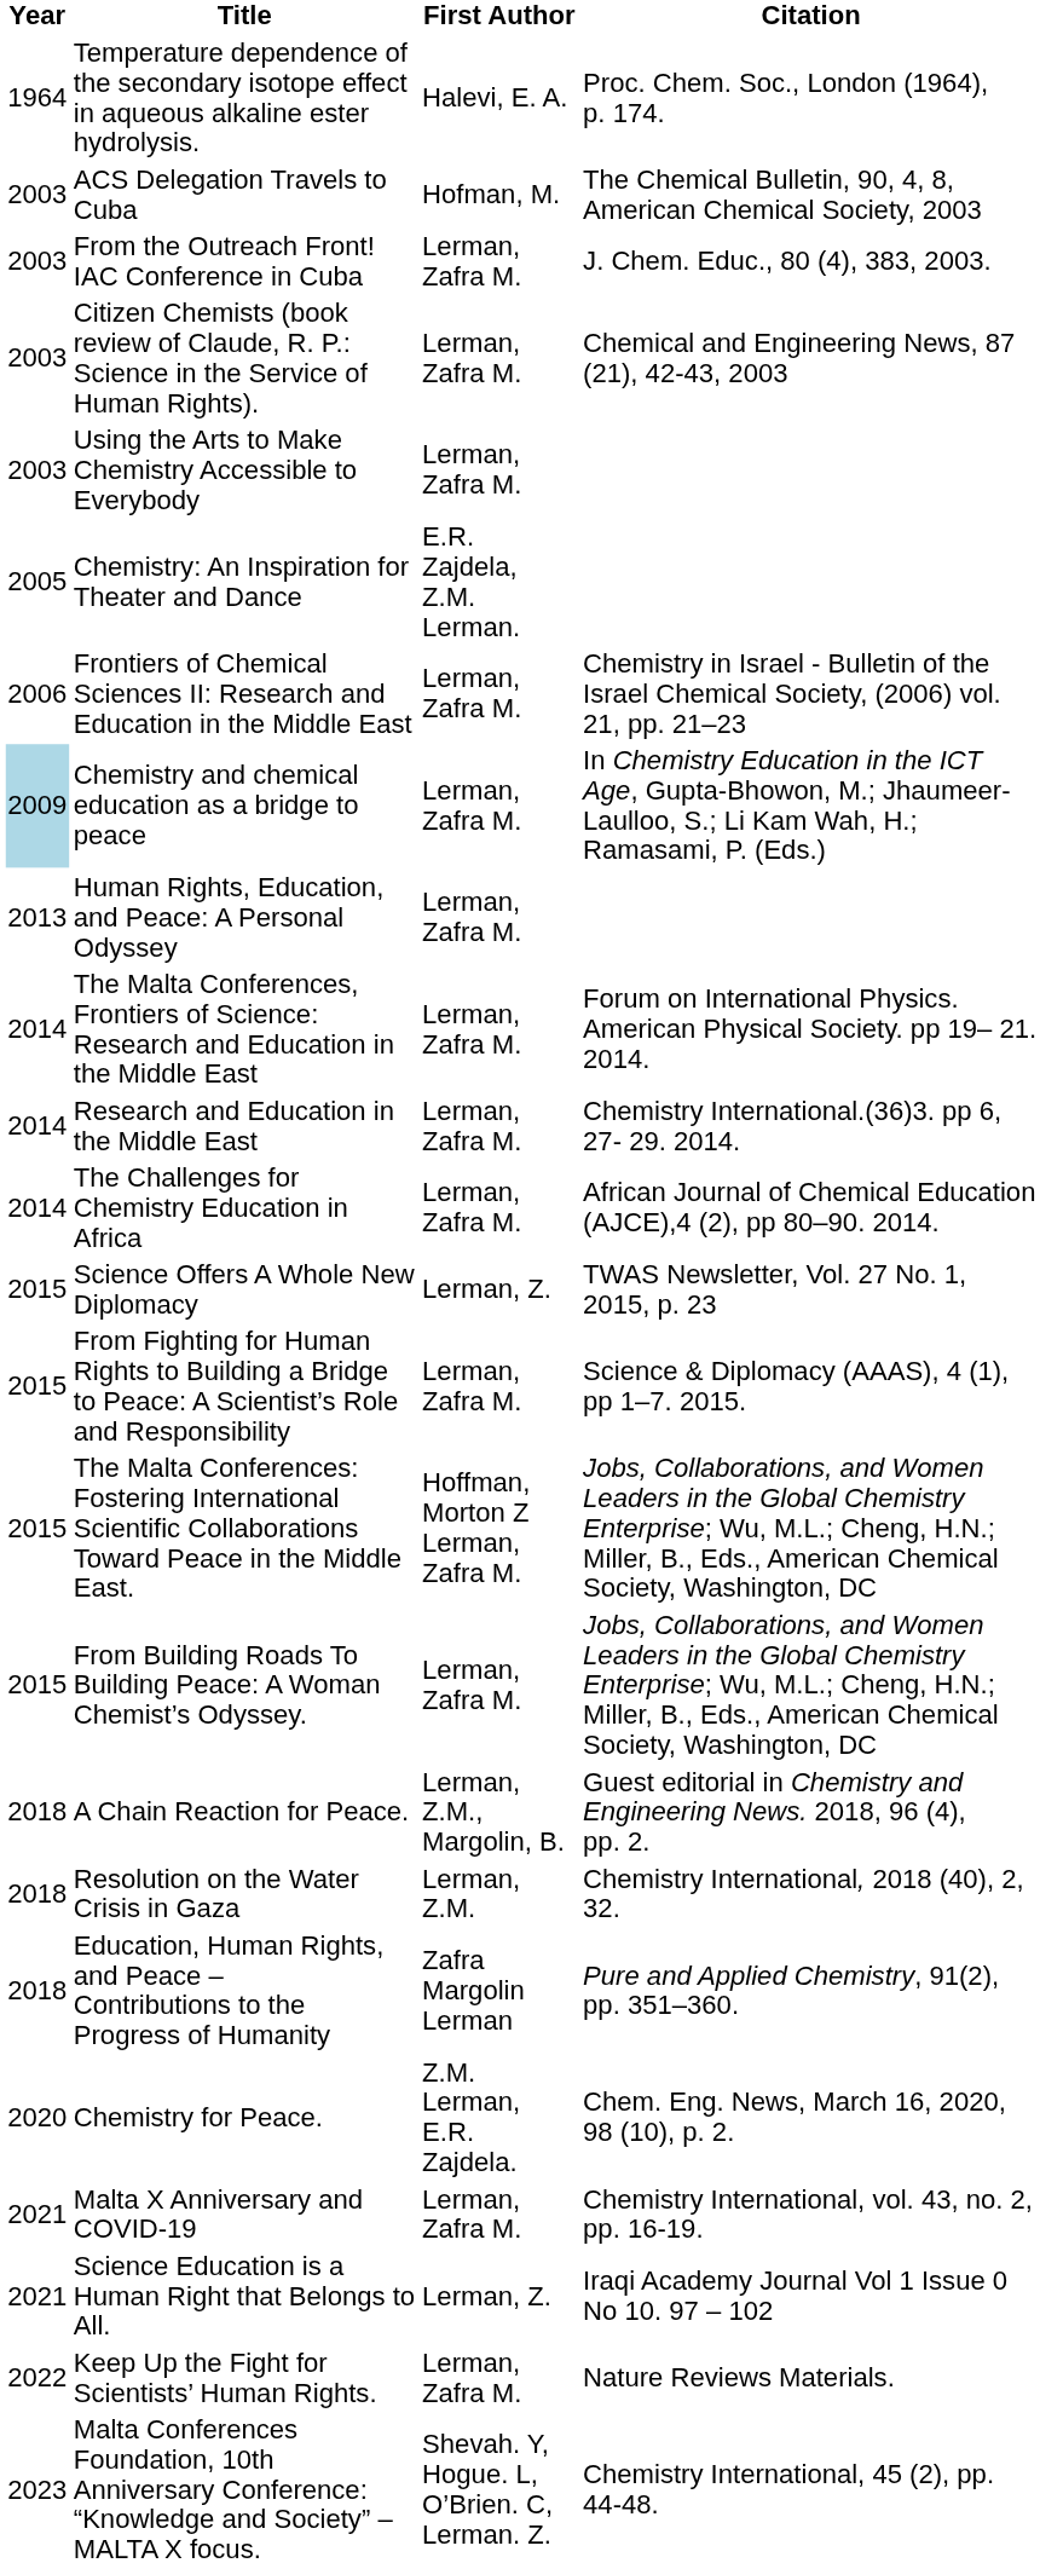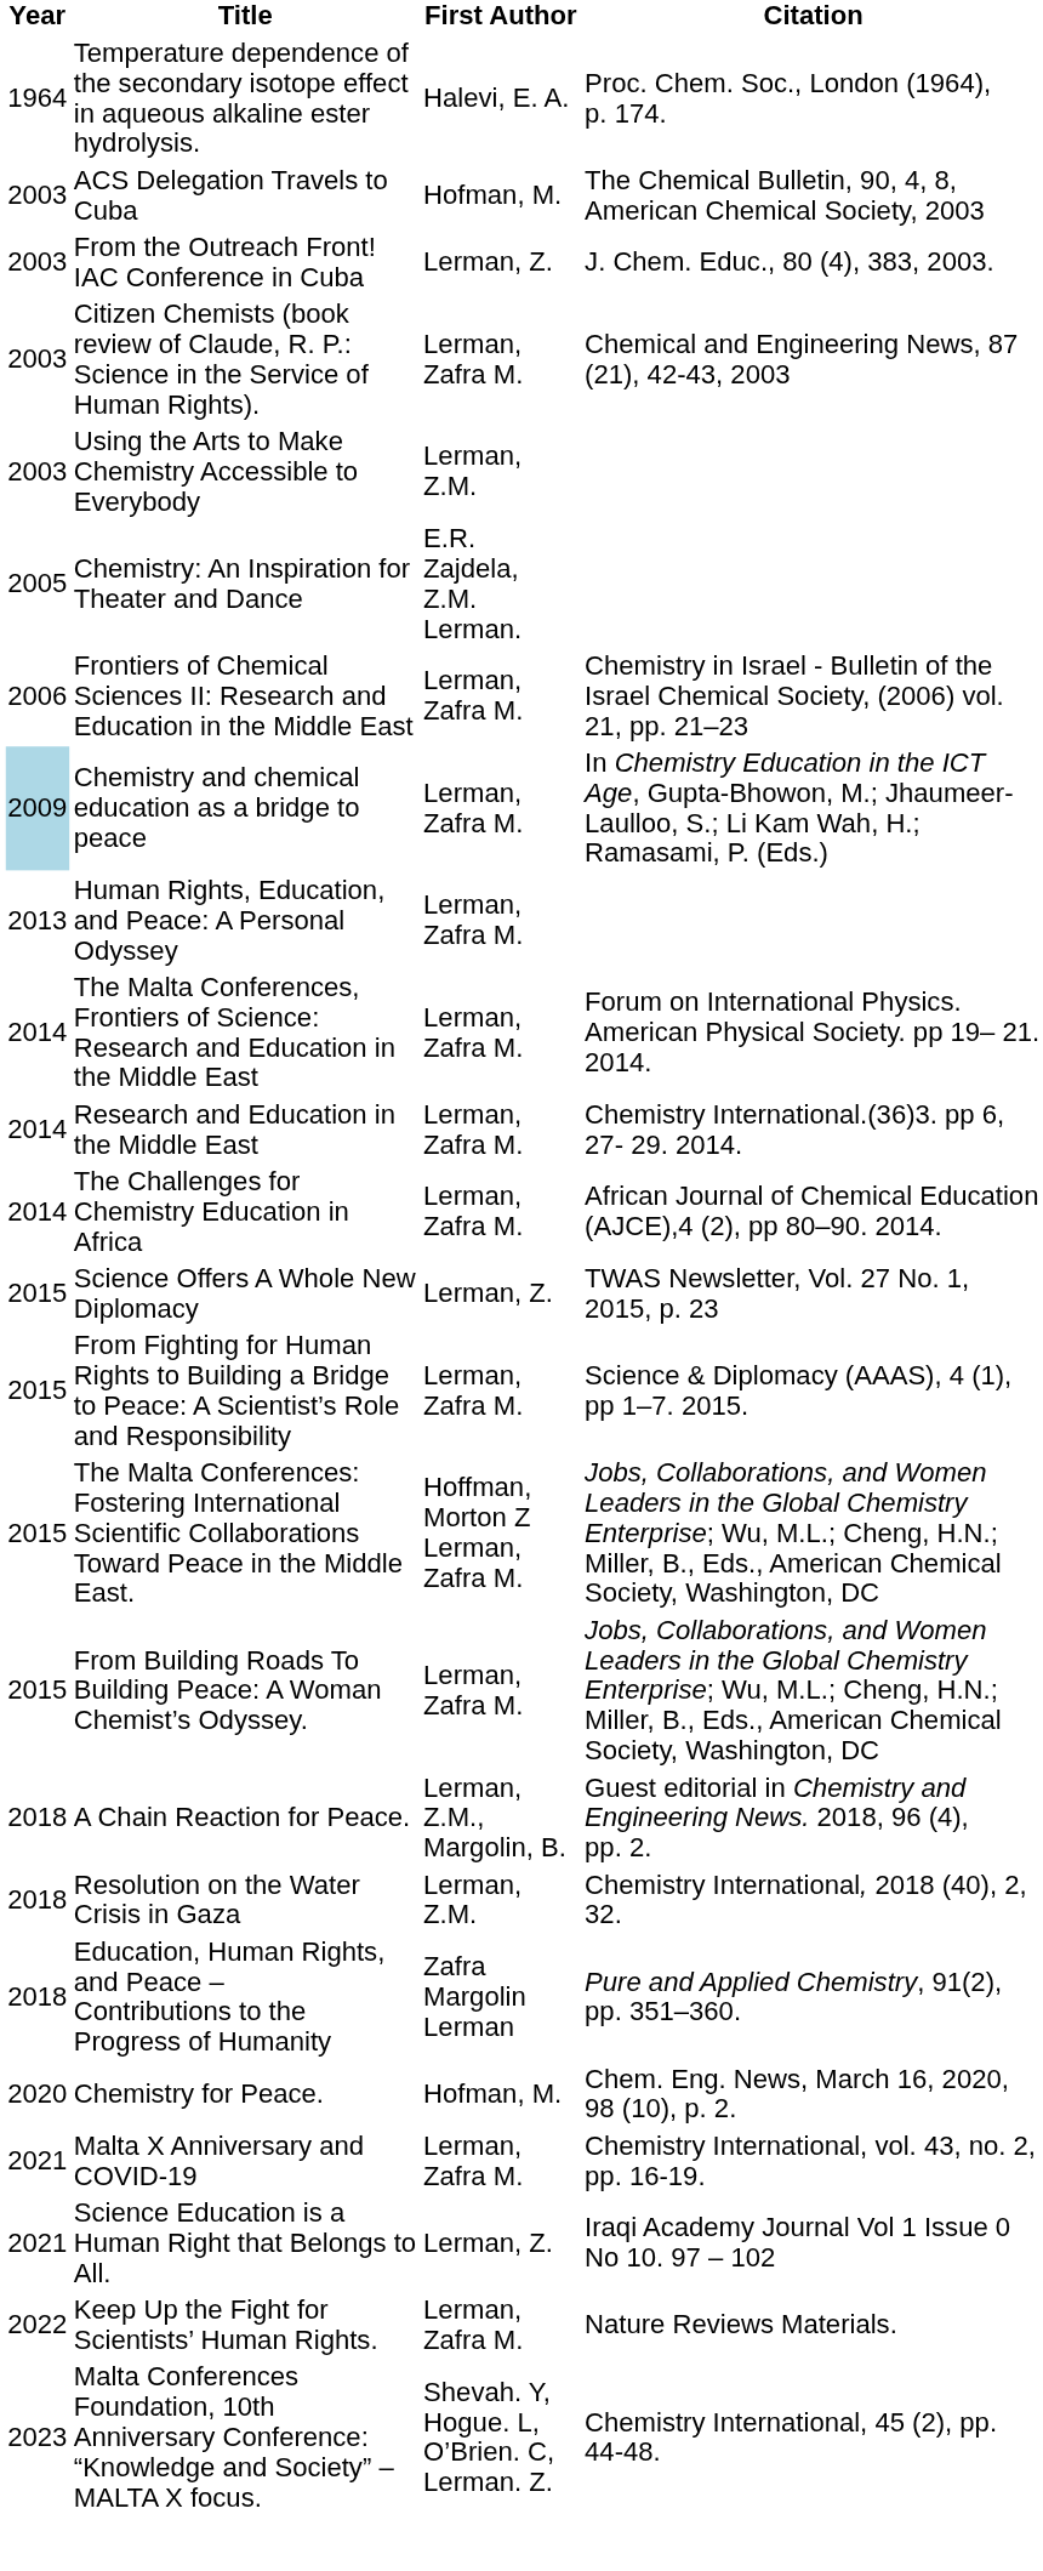 <table class="sortable">
 <tr>
 <th>Year</th>
 <th>Title</th>
 <th>First Author</th>
 <th>Citation</th>
 </tr>
 <tr>
 <td>1964</td>
 <td>Temperature dependence of the secondary isotope effect in aqueous alkaline ester hydrolysis.</td>
 <td>Halevi, E. A.</td>
 <td>Proc. Chem. Soc., London (1964), p. 174.</td>
 </tr>
 <tr>
 <td>2003</td>
 <td>ACS Delegation Travels to Cuba</td>
 <td>Hofman, M.</td>
 <td>The Chemical Bulletin, 90, 4, 8, American Chemical Society, 2003</td>
 </tr>
 <tr>
 <td>2003</td>
 <td>From the Outreach Front! IAC Conference in Cuba</td>
-<td>Lerman, Zafra M.</td>
+<td>Lerman, Z.</td>
 <td>J. Chem. Educ., 80 (4), 383, 2003.</td>
 </tr>
 <tr>
 <td>2003</td>
 <td>Citizen Chemists (book review of Claude, R. P.: Science in the Service of Human Rights).</td>
 <td>Lerman, Zafra M.</td>
 <td>Chemical and Engineering News, 87 (21), 42-43, 2003</td>
 </tr>
 <tr>
 <td>2003</td>
 <td>Using the Arts to Make Chemistry Accessible to Everybody</td>
-<td>Lerman, Zafra M.</td>
+<td>Lerman, Z.M.</td>
 <td></td>
 </tr>
 <tr>
 <td>2005</td>
 <td>Chemistry: An Inspiration for Theater and Dance</td>
 <td>E.R. Zajdela, Z.M. Lerman.</td>
 <td></td>
 </tr>
 <tr>
 <td>2006</td>
 <td>Frontiers of Chemical Sciences II: Research and Education in the Middle East</td>
 <td>Lerman, Zafra M.</td>
 <td>Chemistry in Israel - Bulletin of the Israel Chemical Society, (2006) vol. 21, pp. 21–23</td>
 </tr>
 <tr>
 <td style="background: lightblue;">2009</td>
 <td>Chemistry and chemical education as a bridge to peace</td>
 <td>Lerman, Zafra M.</td>
 <td>In <em>Chemistry Education in the ICT Age</em>, Gupta-Bhowon, M.; Jhaumeer-Laulloo, S.; Li Kam Wah, H.; Ramasami, P. (Eds.)</td>
 </tr>
 <tr>
 <td>2013</td>
 <td>Human Rights, Education, and Peace: A Personal Odyssey</td>
 <td>Lerman, Zafra M.</td>
 <td></td>
 </tr>
 <tr>
 <td>2014</td>
 <td>The Malta Conferences, Frontiers of Science: Research and Education in the Middle East</td>
 <td>Lerman, Zafra M.</td>
 <td>Forum on International Physics. American Physical Society. pp 19– 21. 2014.</td>
 </tr>
 <tr>
 <td>2014</td>
 <td>Research and Education in the Middle East</td>
 <td>Lerman, Zafra M.</td>
 <td>Chemistry International.(36)3. pp 6, 27- 29. 2014.</td>
 </tr>
 <tr>
 <td>2014</td>
 <td>The Challenges for Chemistry Education in Africa</td>
 <td>Lerman, Zafra M.</td>
 <td>African Journal of Chemical Education (AJCE),4 (2), pp 80–90. 2014.</td>
 </tr>
 <tr>
 <td>2015</td>
 <td>Science Offers A Whole New Diplomacy</td>
 <td>Lerman, Z.</td>
 <td>TWAS Newsletter, Vol. 27 No. 1, 2015, p. 23</td>
 </tr>
 <tr>
 <td>2015</td>
 <td>From Fighting for Human Rights to Building a Bridge to Peace: A Scientist’s Role and Responsibility</td>
 <td>Lerman, Zafra M.</td>
 <td>Science & Diplomacy (AAAS), 4 (1), pp 1–7. 2015.</td>
 </tr>
 <tr>
 <td>2015</td>
 <td>The Malta Conferences: Fostering International Scientific Collaborations Toward Peace in the Middle East.</td>
 <td>Hoffman, Morton Z Lerman,<br>Zafra M.</td>
 <td><em>Jobs, Collaborations, and Women Leaders in the Global Chemistry Enterprise</em>; Wu, M.L.; Cheng, H.N.; Miller, B., Eds., American Chemical Society, Washington, DC</td>
 </tr>
 <tr>
 <td>2015</td>
 <td>From Building Roads To Building Peace: A Woman Chemist’s Odyssey.</td>
 <td>Lerman, Zafra M.</td>
 <td><em>Jobs, Collaborations, and Women Leaders in the Global Chemistry Enterprise</em>; Wu, M.L.; Cheng, H.N.; Miller, B., Eds., American Chemical Society, Washington, DC</td>
 </tr>
 <tr>
 <td>2018</td>
 <td>A Chain Reaction for Peace.</td>
 <td>Lerman, Z.M., Margolin, B.</td>
 <td>Guest editorial in <em>Chemistry and Engineering News.</em> 2018, 96 (4), pp. 2.</td>
 </tr>
 <tr>
 <td>2018</td>
 <td>Resolution on the Water Crisis in Gaza</td>
 <td>Lerman, Z.M.</td>
 <td>Chemistry International<em>,</em> 2018 (40), 2, 32.</td>
 </tr>
 <tr>
 <td>2018</td>
 <td>Education, Human Rights, and Peace –<br>Contributions to the Progress of Humanity</td>
 <td>Zafra Margolin Lerman</td>
 <td><em>Pure and Applied Chemistry</em>, 91(2), pp. 351–360.</td>
 </tr>
 <tr>
 <td>2020</td>
 <td>Chemistry for Peace.</td>
-<td>Z.M. Lerman,<br>E.R. Zajdela.</td>
+<td>Hofman, M.</td>
 <td>Chem. Eng. News, March 16, 2020, 98 (10), p. 2.</td>
 </tr>
 <tr>
 <td>2021</td>
 <td>Malta X Anniversary and COVID-19</td>
 <td>Lerman, Zafra M.</td>
 <td>Chemistry International, vol. 43, no. 2, pp. 16-19.</td>
 </tr>
 <tr>
 <td>2021</td>
 <td>Science Education is a Human Right that Belongs to All.</td>
 <td>Lerman, Z.</td>
 <td>Iraqi Academy Journal Vol 1 Issue 0 No 10. 97 – 102</td>
 </tr>
 <tr>
 <td>2022</td>
 <td>Keep Up the Fight for Scientists’ Human Rights.</td>
 <td>Lerman, Zafra M.</td>
 <td>Nature Reviews Materials.</td>
 </tr>
 <tr>
 <td>2023</td>
 <td>Malta Conferences Foundation, 10th Anniversary Conference: “Knowledge and Society” – MALTA X focus.</td>
 <td>Shevah. Y,<br>Hogue. L, O’Brien. C, Lerman. Z.</td>
 <td>Chemistry International, 45 (2), pp. 44-48.</td>
 </tr>
 <tr>
 </tr>
 </table>
